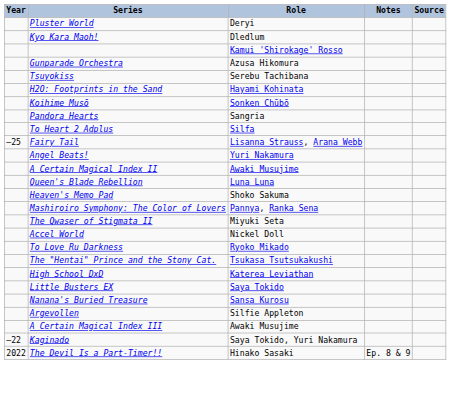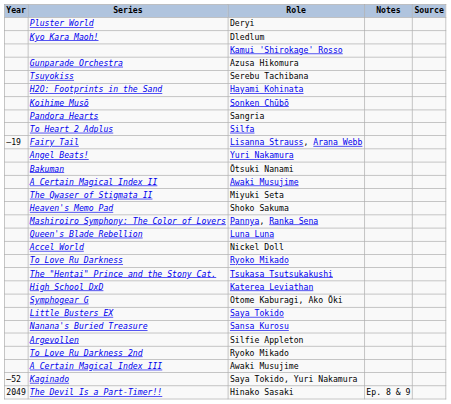 <table class="wikitable sortable plainrowheaders" style="width=95%;  font-size: 95%;">
 <tr>
 <th style="background:#b0c4de;">Year</th>
 <th style="background:#b0c4de;">Series</th>
 <th style="background:#b0c4de;">Role </th>
 <th style="background:#b0c4de;" class="unsortable">Notes</th>
 <th style="background:#b0c4de;" class="unsortable">Source</th>
 </tr>
 <tr>
 <td></td>
 <td><em><a href='#'>Pluster World</a></em></td>
 <td>Deryi</td>
 <td> </td>
 <td> </td>
 </tr>
 <tr>
 <td></td>
 <td><em><a href='#'>Kyo Kara Maoh!</a></em></td>
 <td>Dledlum</td>
 <td> </td>
 <td> </td>
 </tr>
 <tr>
 <td></td>
 <td><em></em></td>
 <td><a href='#'>Kamui 'Shirokage' Rosso</a></td>
 <td> </td>
 <td> </td>
 </tr>
 <tr>
 <td></td>
 <td><em><a href='#'>Gunparade Orchestra</a></em></td>
 <td>Azusa Hikomura</td>
 <td> </td>
 <td> </td>
 </tr>
 <tr>
 <td></td>
 <td><em><a href='#'>Tsuyokiss</a></em></td>
 <td>Serebu Tachibana</td>
 <td> </td>
 <td></td>
 </tr>
 <tr>
 <td></td>
 <td><em><a href='#'>H2O: Footprints in the Sand</a></em></td>
 <td><a href='#'>Hayami Kohinata</a></td>
 <td> </td>
 <td> </td>
 </tr>
 <tr>
 <td></td>
 <td><em><a href='#'>Koihime Musō</a></em></td>
 <td><a href='#'>Sonken Chūbō</a></td>
 <td> </td>
 <td> </td>
 </tr>
 <tr>
 <td></td>
 <td><em><a href='#'>Pandora Hearts</a></em></td>
 <td>Sangria</td>
 <td> </td>
 <td> </td>
 </tr>
 <tr>
 <td></td>
 <td><em><a href='#'>To Heart 2 Adplus</a></em></td>
 <td><a href='#'>Silfa</a></td>
 <td> </td>
 <td> </td>
 </tr>
 <tr>
-<td>–25</td>
+<td>–19</td>
 <td><em><a href='#'>Fairy Tail</a></em></td>
 <td><a href='#'>Lisanna Strauss</a>, <a href='#'>Arana Webb</a></td>
 <td> </td>
 <td></td>
 </tr>
 <tr>
 <td></td>
 <td><em><a href='#'>Angel Beats!</a></em></td>
 <td><a href='#'>Yuri Nakamura</a></td>
 <td> </td>
 <td></td>
 </tr>
 <tr>
 <td></td>
+<td><em><a href='#'>Bakuman</a></em></td>
+<td>Ōtsuki Nanami</td>
+<td> </td>
+<td></td>
+</tr>
+<tr>
+<td></td>
 <td><em><a href='#'>A Certain Magical Index II</a></em></td>
 <td><a href='#'>Awaki Musujime</a></td>
 <td> </td>
 <td></td>
 </tr>
 <tr>
 <td></td>
-<td><em><a href='#'>Queen's Blade Rebellion</a></em></td>
-<td><a href='#'>Luna Luna</a></td>
+<td><em><a href='#'>The Qwaser of Stigmata II</a></em></td>
+<td>Miyuki Seta</td>
 <td> </td>
 <td></td>
 </tr>
 <tr>
 <td></td>
 <td><em><a href='#'>Heaven's Memo Pad</a></em></td>
 <td>Shoko Sakuma</td>
 <td> </td>
 <td></td>
 </tr>
 <tr>
 <td></td>
 <td><em><a href='#'>Mashiroiro Symphony: The Color of Lovers</a></em></td>
 <td><a href='#'>Pannya</a>, <a href='#'>Ranka Sena</a></td>
 <td> </td>
 <td></td>
 </tr>
 <tr>
 <td></td>
-<td><em><a href='#'>The Qwaser of Stigmata II</a></em></td>
-<td>Miyuki Seta</td>
+<td><em><a href='#'>Queen's Blade Rebellion</a></em></td>
+<td><a href='#'>Luna Luna</a></td>
 <td> </td>
 <td></td>
 </tr>
 <tr>
 <td></td>
 <td><em><a href='#'>Accel World</a></em></td>
 <td>Nickel Doll</td>
 <td> </td>
 <td></td>
 </tr>
 <tr>
 <td></td>
 <td><em><a href='#'>To Love Ru Darkness</a></em></td>
 <td><a href='#'>Ryoko Mikado</a></td>
 <td> </td>
 <td></td>
 </tr>
 <tr>
 <td></td>
 <td><em><a href='#'>The "Hentai" Prince and the Stony Cat.</a></em></td>
 <td><a href='#'>Tsukasa Tsutsukakushi</a></td>
 <td> </td>
 <td></td>
 </tr>
 <tr>
 <td></td>
 <td><em><a href='#'>High School DxD</a></em></td>
 <td><a href='#'>Katerea Leviathan</a></td>
 <td> </td>
 <td></td>
 </tr>
 <tr>
 <td></td>
+<td><em><a href='#'>Symphogear G</a></em></td>
+<td>Otome Kaburagi, Ako Ōki</td>
+<td> </td>
+<td></td>
+</tr>
+<tr>
+<td></td>
 <td><em><a href='#'>Little Busters EX</a> </em></td>
 <td><a href='#'>Saya Tokido</a></td>
 <td> </td>
 <td></td>
 </tr>
 <tr>
 <td></td>
 <td><em><a href='#'>Nanana's Buried Treasure</a></em></td>
 <td><a href='#'>Sansa Kurosu</a></td>
 <td> </td>
 <td></td>
 </tr>
 <tr>
 <td></td>
 <td><em><a href='#'>Argevollen</a></em></td>
 <td>Silfie Appleton</td>
 <td> </td>
 <td></td>
 </tr>
 <tr>
 <td></td>
+<td><em><a href='#'>To Love Ru Darkness 2nd</a></em></td>
+<td>Ryoko Mikado</td>
+<td> </td>
+<td></td>
+</tr>
+<tr>
+<td></td>
 <td><em><a href='#'>A Certain Magical Index III</a></em></td>
 <td>Awaki Musujime</td>
 <td> </td>
 <td></td>
 </tr>
 <tr>
-<td>–22</td>
+<td>–52</td>
 <td><em><a href='#'>Kaginado</a></em></td>
 <td>Saya Tokido, Yuri Nakamura</td>
 <td> </td>
 <td></td>
 </tr>
 <tr>
-<td>2022</td>
+<td>2049</td>
 <td><a href='#'><em>The Devil Is a Part-Timer!!</em></a></td>
 <td>Hinako Sasaki</td>
 <td>Ep. 8 & 9</td>
 <td></td>
 </tr>
 </table>
